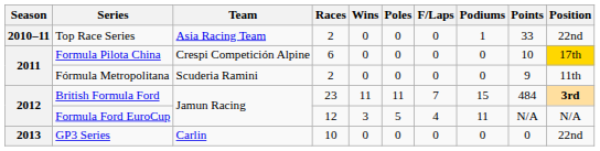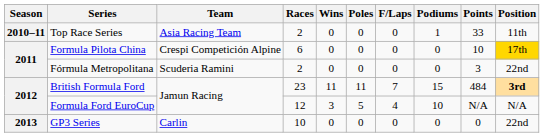 <table class="wikitable" style="font-size: 90%; text-align:center">
 <tr>
 <th>Season</th>
 <th>Series</th>
 <th>Team</th>
 <th>Races</th>
 <th>Wins</th>
 <th>Poles</th>
 <th>F/Laps</th>
 <th>Podiums</th>
 <th>Points</th>
 <th>Position</th>
 </tr>
 <tr>
 <th>2010–11</th>
 <td align=left>Top Race Series</td>
 <td align=left><a href='#'>Asia Racing Team</a></td>
 <td>2</td>
 <td>0</td>
 <td>0</td>
 <td>0</td>
 <td>1</td>
 <td>33</td>
-<td>22nd</td>
+<td>11th</td>
 </tr>
 <tr>
 <th rowspan=2>2011</th>
 <td align=left><a href='#'>Formula Pilota China</a></td>
 <td align=left>Crespi Competición Alpine</td>
 <td>6</td>
 <td>0</td>
 <td>0</td>
 <td>0</td>
 <td>0</td>
 <td>10</td>
 <td style="background: gold;">17th</td>
 </tr>
 <tr>
 <td align=left>Fórmula Metropolitana</td>
 <td align=left>Scuderia Ramini</td>
 <td>2</td>
 <td>0</td>
 <td>0</td>
 <td>0</td>
 <td>0</td>
-<td>9</td>
-<td>11th</td>
+<td>3</td>
+<td>22nd</td>
 </tr>
 <tr>
 <th rowspan=2>2012</th>
 <td align=left><a href='#'>British Formula Ford</a></td>
 <td align=left rowspan=2>Jamun Racing</td>
 <td>23</td>
 <td>11</td>
 <td>11</td>
 <td>7</td>
 <td>15</td>
 <td>484</td>
 <td style="background:#ffdf9f;"><strong>3rd</strong></td>
 </tr>
 <tr>
 <td align=left><a href='#'>Formula Ford EuroCup</a></td>
 <td>12</td>
 <td>3</td>
 <td>5</td>
 <td>4</td>
-<td>11</td>
+<td>10</td>
 <td>N/A</td>
 <td>N/A</td>
 </tr>
 <tr>
 <th>2013</th>
 <td align=left><a href='#'>GP3 Series</a></td>
 <td align=left><a href='#'>Carlin</a></td>
 <td>10</td>
 <td>0</td>
 <td>0</td>
 <td>0</td>
 <td>0</td>
 <td>0</td>
 <td>22nd</td>
 </tr>
 </table>
